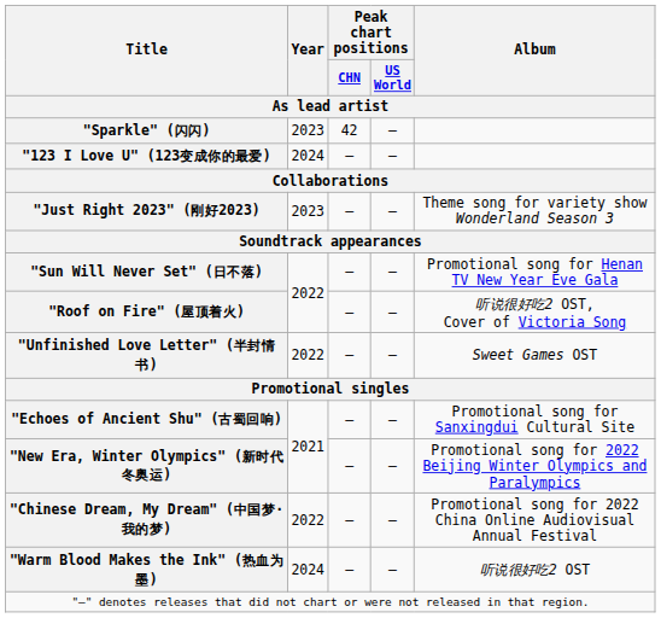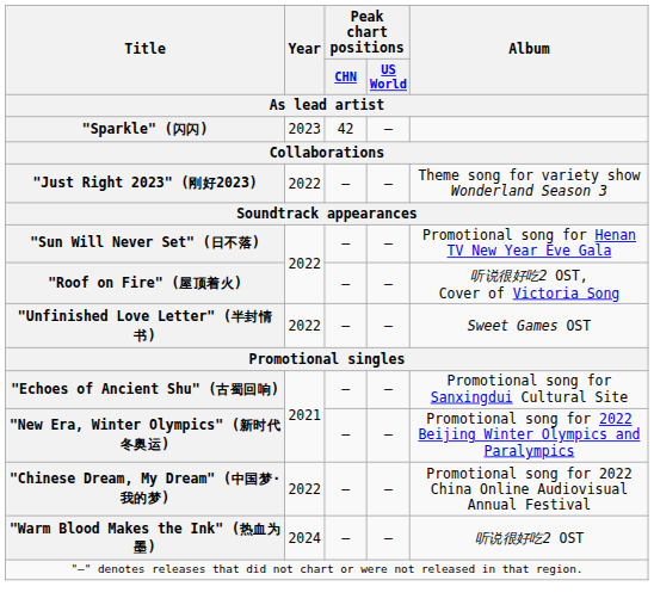 <table class="wikitable plainrowheaders" style="text-align:center;">
 <tr>
 <th rowspan="2" scope="col" style="width:20em;">Title</th>
 <th rowspan="2" scope="col">Year</th>
 <th colspan="2" scope="col">Peak chart positions</th>
 <th rowspan="2" scope="col" style="width:17em;">Album</th>
 </tr>
 <tr>
 <th scope="col" style="width:3em;font-size:90%;"><a href='#'>CHN</a></th>
 <th scope="col" style="width:3em;font-size:90%;"><a href='#'>US<br>World</a></th>
 </tr>
 <tr>
 <th colspan="5">As lead artist</th>
 </tr>
 <tr>
 <th scope="row">"Sparkle" (闪闪)</th>
 <td>2023</td>
 <td>42</td>
 <td>—</td>
 <td></td>
 </tr>
 <tr>
-<th scope="row">"123 I Love U" (123变成你的最爱)</th>
-<td>2024</td>
-<td>—</td>
-<td>—</td>
-<td></td>
-</tr>
-<tr>
 <th colspan="5">Collaborations</th>
 </tr>
 <tr>
 <th scope="row">"Just Right 2023" (刚好2023)<br></th>
-<td>2023</td>
+<td>2022</td>
 <td>—</td>
 <td>—</td>
 <td>Theme song for variety show <em>Wonderland Season 3</em></td>
 </tr>
 <tr>
 <th colspan="5">Soundtrack appearances</th>
 </tr>
 <tr>
 <th scope="row">"Sun Will Never Set" (日不落)</th>
 <td rowspan="2">2022</td>
 <td>—</td>
 <td>—</td>
 <td>Promotional song for <a href='#'>Henan TV New Year Eve Gala</a></td>
 </tr>
 <tr>
 <th scope="row">"Roof on Fire" (屋顶着火)<br></th>
 <td>—</td>
 <td>—</td>
 <td><em>听说很好吃2</em> OST,<br>Cover of <a href='#'>Victoria Song</a></td>
 </tr>
 <tr>
 <th scope="row">"Unfinished Love Letter" (半封情书)</th>
 <td>2022</td>
 <td>—</td>
 <td>—</td>
 <td><em>Sweet Games</em> OST</td>
 </tr>
 <tr>
 <th colspan="5">Promotional singles</th>
 </tr>
 <tr>
 <th scope="row">"Echoes of Ancient Shu" (古蜀回响)<br></th>
 <td rowspan="2">2021</td>
 <td>—</td>
 <td>—</td>
 <td>Promotional song for <a href='#'>Sanxingdui</a> Cultural Site</td>
 </tr>
 <tr>
 <th scope="row">"New Era, Winter Olympics" (新时代 冬奥运)</th>
 <td>—</td>
 <td>—</td>
 <td>Promotional song for <a href='#'>2022 Beijing Winter Olympics and Paralympics</a></td>
 </tr>
 <tr>
 <th scope="row">"Chinese Dream, My Dream" (中国梦·我的梦)</th>
 <td>2022</td>
 <td>—</td>
 <td>—</td>
 <td>Promotional song for 2022 China Online Audiovisual Annual Festival</td>
 </tr>
 <tr>
 <th scope="row">"Warm Blood Makes the Ink" (热血为墨)</th>
 <td>2024</td>
 <td>—</td>
 <td>—</td>
 <td><em>听说很好吃2</em> OST</td>
 </tr>
 <tr>
 <td colspan="5" style="font-size:8pt">"—" denotes releases that did not chart or were not released in that region.</td>
 </tr>
 </table>
